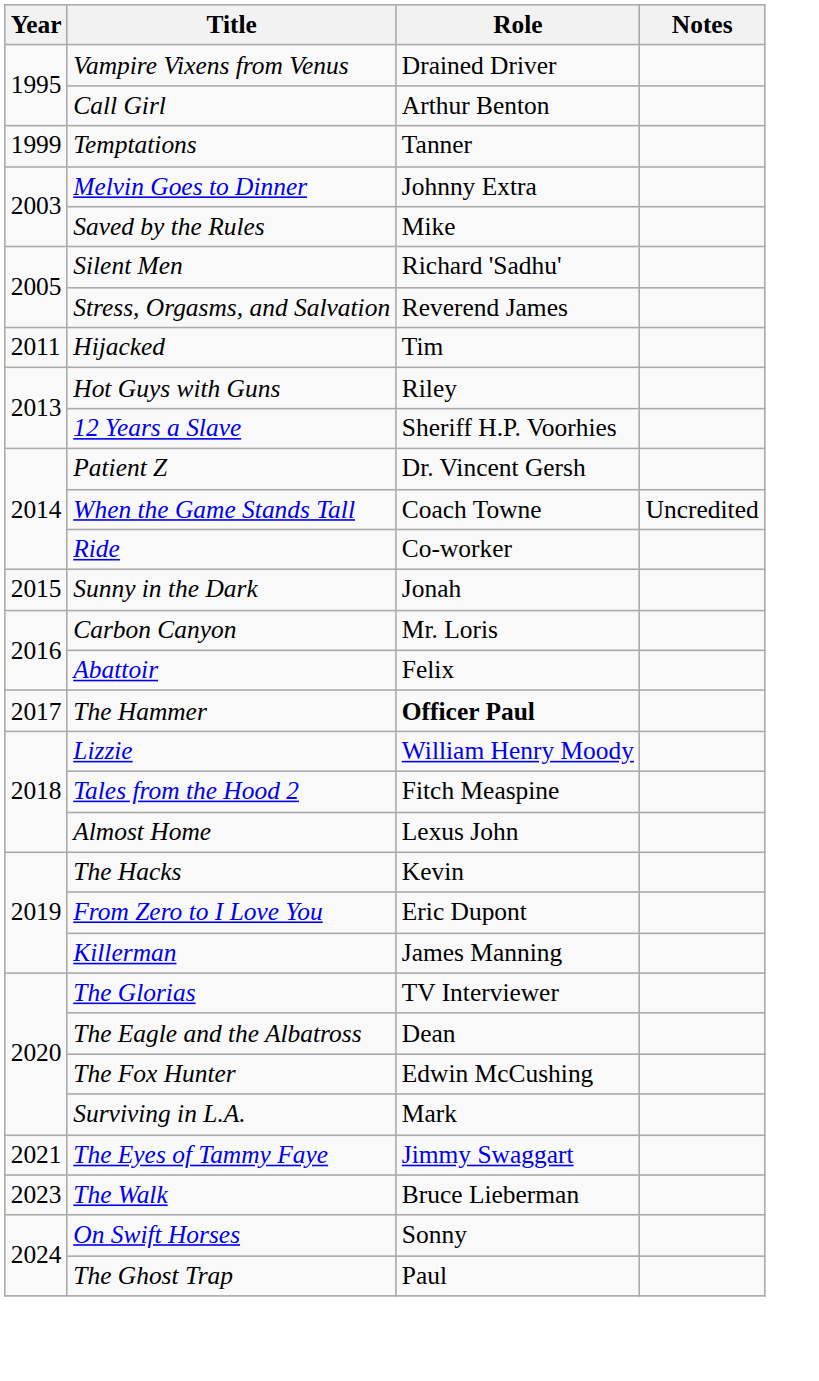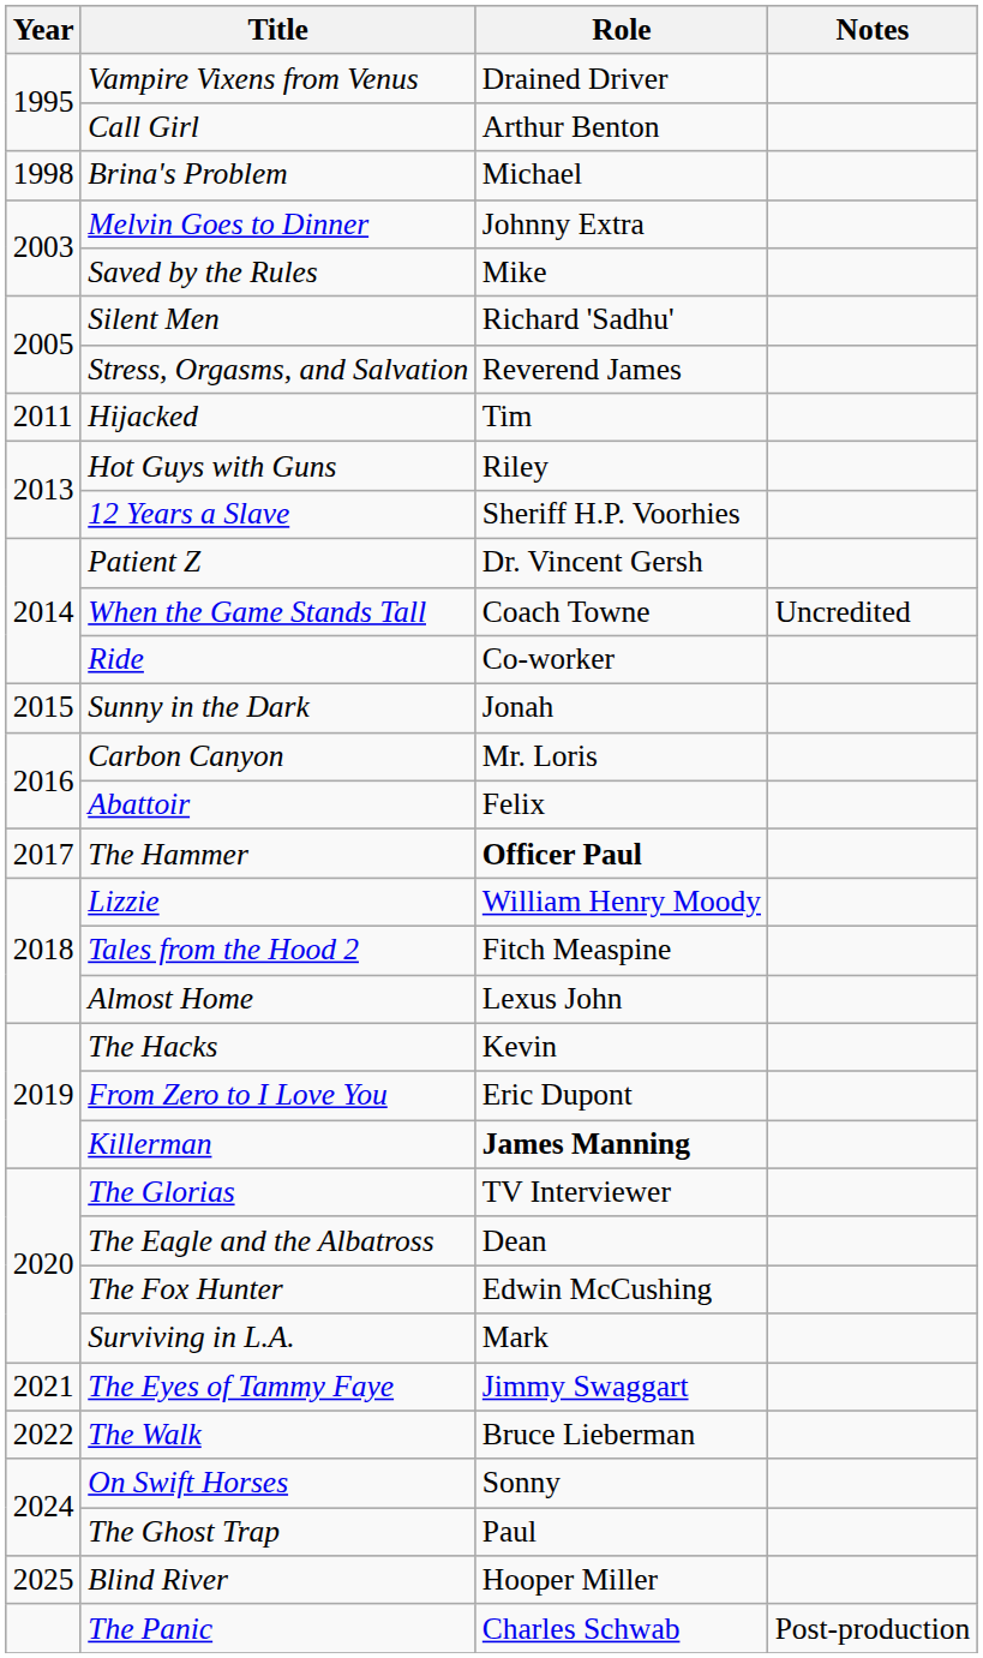 <table class="wikitable sortable">
 <tr>
 <th>Year</th>
 <th>Title</th>
 <th>Role</th>
 <th class="unsortable">Notes</th>
 </tr>
 <tr>
 <td rowspan="2">1995</td>
 <td><em>Vampire Vixens from Venus</em></td>
 <td>Drained Driver</td>
 <td></td>
 </tr>
 <tr>
 <td><em>Call Girl</em></td>
 <td>Arthur Benton</td>
 <td></td>
 </tr>
 <tr>
-<td>1999</td>
-<td><em>Temptations</em></td>
-<td>Tanner</td>
+<td>1998</td>
+<td><em>Brina's Problem</em></td>
+<td>Michael</td>
 <td></td>
 </tr>
 <tr>
 <td rowspan="2">2003</td>
 <td><em><a href='#'>Melvin Goes to Dinner</a></em></td>
 <td>Johnny Extra</td>
 <td></td>
 </tr>
 <tr>
 <td><em>Saved by the Rules</em></td>
 <td>Mike</td>
 <td></td>
 </tr>
 <tr>
 <td rowspan="2">2005</td>
 <td><em>Silent Men</em></td>
 <td>Richard 'Sadhu'</td>
 <td></td>
 </tr>
 <tr>
 <td><em>Stress, Orgasms, and Salvation</em></td>
 <td>Reverend James</td>
 <td></td>
 </tr>
 <tr>
 <td>2011</td>
 <td><em>Hijacked</em></td>
 <td>Tim</td>
 <td></td>
 </tr>
 <tr>
 <td rowspan="2">2013</td>
 <td><em>Hot Guys with Guns</em></td>
 <td>Riley</td>
 <td></td>
 </tr>
 <tr>
 <td><a href='#'><em>12 Years a Slave</em></a></td>
 <td>Sheriff H.P. Voorhies</td>
 <td></td>
 </tr>
 <tr>
 <td rowspan="3">2014</td>
 <td><em>Patient Z</em></td>
 <td>Dr. Vincent Gersh</td>
 <td></td>
 </tr>
 <tr>
 <td><em><a href='#'>When the Game Stands Tall</a></em></td>
 <td>Coach Towne</td>
 <td>Uncredited</td>
 </tr>
 <tr>
 <td><a href='#'><em>Ride</em></a></td>
 <td>Co-worker</td>
 <td></td>
 </tr>
 <tr>
 <td>2015</td>
 <td><em>Sunny in the Dark</em></td>
 <td>Jonah</td>
 <td></td>
 </tr>
 <tr>
 <td rowspan="2">2016</td>
 <td><em>Carbon Canyon</em></td>
 <td>Mr. Loris</td>
 <td></td>
 </tr>
 <tr>
 <td><a href='#'><em>Abattoir</em></a></td>
 <td>Felix</td>
 <td></td>
 </tr>
 <tr>
 <td>2017</td>
 <td><em>The Hammer</em></td>
 <td><strong>Officer Paul</strong></td>
 <td></td>
 </tr>
 <tr>
 <td rowspan="3">2018</td>
 <td><a href='#'><em>Lizzie</em></a></td>
 <td><a href='#'>William Henry Moody</a></td>
 <td></td>
 </tr>
 <tr>
 <td><em><a href='#'>Tales from the Hood 2</a></em></td>
 <td>Fitch Measpine</td>
 <td></td>
 </tr>
 <tr>
 <td><em>Almost Home</em></td>
 <td>Lexus John</td>
 <td></td>
 </tr>
 <tr>
 <td rowspan="3">2019</td>
 <td><em>The Hacks</em></td>
 <td>Kevin</td>
 <td></td>
 </tr>
 <tr>
 <td><em><a href='#'>From Zero to I Love You</a></em></td>
 <td>Eric Dupont</td>
 <td></td>
 </tr>
 <tr>
 <td><em><a href='#'>Killerman</a></em></td>
-<td>James Manning</td>
+<td><strong>James Manning</strong></td>
 <td></td>
 </tr>
 <tr>
 <td rowspan="4">2020</td>
 <td><em><a href='#'>The Glorias</a></em></td>
 <td>TV Interviewer</td>
 <td></td>
 </tr>
 <tr>
 <td><em>The Eagle and the Albatross</em></td>
 <td>Dean</td>
 <td></td>
 </tr>
 <tr>
 <td><em>The Fox Hunter</em></td>
 <td>Edwin McCushing</td>
 <td></td>
 </tr>
 <tr>
 <td><em>Surviving in L.A.</em></td>
 <td>Mark</td>
 <td></td>
 </tr>
 <tr>
 <td>2021</td>
 <td><a href='#'><em>The Eyes of Tammy Faye</em></a></td>
 <td><a href='#'>Jimmy Swaggart</a></td>
 <td></td>
 </tr>
 <tr>
-<td>2023</td>
+<td>2022</td>
 <td><a href='#'><em>The Walk</em></a></td>
 <td>Bruce Lieberman</td>
 <td></td>
 </tr>
 <tr>
 <td rowspan="2">2024</td>
 <td><em><a href='#'>On Swift Horses</a></em></td>
 <td>Sonny</td>
 <td></td>
 </tr>
 <tr>
 <td><em>The Ghost Trap</em></td>
 <td>Paul</td>
 <td></td>
 </tr>
+<tr>
+<td>2025</td>
+<td><em>Blind River</em></td>
+<td>Hooper Miller</td>
+<td></td>
+</tr>
+<tr>
+<td></td>
+<td><em><a href='#'>The Panic</a></em></td>
+<td><a href='#'>Charles Schwab</a></td>
+<td>Post-production</td>
+</tr>
 </table>
